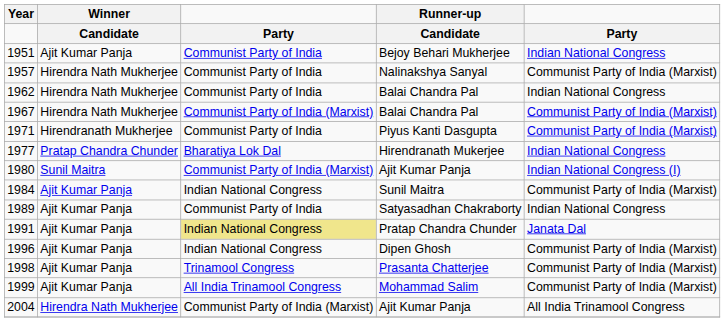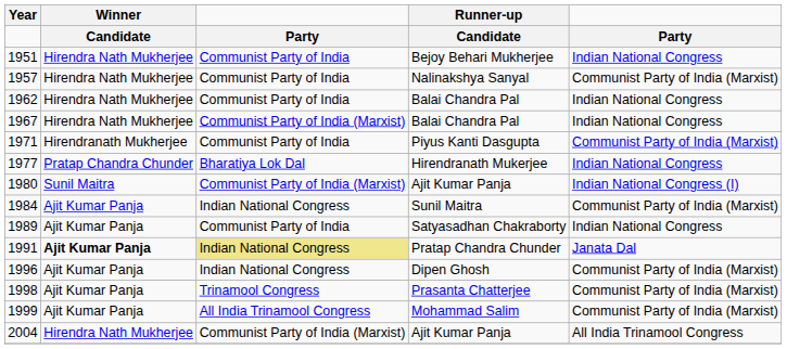 <table class="wikitable">
 <tr>
 <th>Year</th>
 <th>Winner</th>
 <td></td>
 <th>Runner-up</th>
 </tr>
 <tr>
 <td></td>
 <th>Candidate</th>
 <th>Party</th>
 <th>Candidate</th>
 <th>Party</th>
 </tr>
 <tr>
 <td>1951</td>
-<td>Ajit Kumar Panja</td>
+<td><a href='#'>Hirendra Nath Mukherjee</a></td>
 <td><a href='#'>Communist Party of India</a></td>
 <td>Bejoy Behari Mukherjee</td>
 <td><a href='#'>Indian National Congress</a></td>
 </tr>
 <tr>
 <td>1957</td>
 <td>Hirendra Nath Mukherjee</td>
 <td>Communist Party of India</td>
 <td>Nalinakshya Sanyal</td>
 <td>Communist Party of India (Marxist)</td>
 </tr>
 <tr>
 <td>1962</td>
 <td>Hirendra Nath Mukherjee</td>
 <td>Communist Party of India</td>
 <td>Balai Chandra Pal</td>
 <td>Indian National Congress</td>
 </tr>
 <tr>
 <td>1967</td>
 <td>Hirendra Nath Mukherjee</td>
 <td><a href='#'>Communist Party of India (Marxist)</a></td>
 <td>Balai Chandra Pal</td>
-<td><a href='#'>Communist Party of India (Marxist)</a></td>
+<td>Indian National Congress</td>
 </tr>
 <tr>
 <td>1971</td>
 <td>Hirendranath Mukherjee</td>
 <td>Communist Party of India</td>
 <td>Piyus Kanti Dasgupta</td>
 <td><a href='#'>Communist Party of India (Marxist)</a></td>
 </tr>
 <tr>
 <td>1977</td>
 <td><a href='#'>Pratap Chandra Chunder</a></td>
 <td><a href='#'>Bharatiya Lok Dal</a></td>
 <td>Hirendranath Mukerjee</td>
 <td><a href='#'>Indian National Congress</a></td>
 </tr>
 <tr>
 <td>1980</td>
 <td><a href='#'>Sunil Maitra</a></td>
 <td><a href='#'>Communist Party of India (Marxist)</a></td>
 <td>Ajit Kumar Panja</td>
 <td><a href='#'>Indian National Congress (I)</a></td>
 </tr>
 <tr>
 <td>1984</td>
 <td><a href='#'>Ajit Kumar Panja</a></td>
 <td>Indian National Congress</td>
 <td>Sunil Maitra</td>
 <td>Communist Party of India (Marxist)</td>
 </tr>
 <tr>
 <td>1989</td>
 <td>Ajit Kumar Panja</td>
 <td>Communist Party of India</td>
 <td>Satyasadhan Chakraborty</td>
 <td>Indian National Congress</td>
 </tr>
 <tr>
 <td>1991</td>
-<td>Ajit Kumar Panja</td>
+<td><strong>Ajit Kumar Panja</strong></td>
 <td style="background: khaki;">Indian National Congress</td>
 <td>Pratap Chandra Chunder</td>
 <td><a href='#'>Janata Dal</a></td>
 </tr>
 <tr>
 <td>1996</td>
 <td>Ajit Kumar Panja</td>
 <td>Indian National Congress</td>
 <td>Dipen Ghosh</td>
 <td>Communist Party of India (Marxist)</td>
 </tr>
 <tr>
 <td>1998</td>
 <td>Ajit Kumar Panja</td>
 <td><a href='#'>Trinamool Congress</a></td>
 <td><a href='#'>Prasanta Chatterjee</a></td>
 <td>Communist Party of India (Marxist)</td>
 </tr>
 <tr>
 <td>1999</td>
 <td>Ajit Kumar Panja</td>
 <td><a href='#'>All India Trinamool Congress</a></td>
 <td><a href='#'>Mohammad Salim</a></td>
 <td>Communist Party of India (Marxist)</td>
 </tr>
 <tr>
 <td>2004</td>
 <td><a href='#'>Hirendra Nath Mukherjee</a></td>
 <td>Communist Party of India (Marxist)</td>
 <td>Ajit Kumar Panja</td>
 <td>All India Trinamool Congress</td>
 </tr>
 <tr>
 </tr>
 </table>
